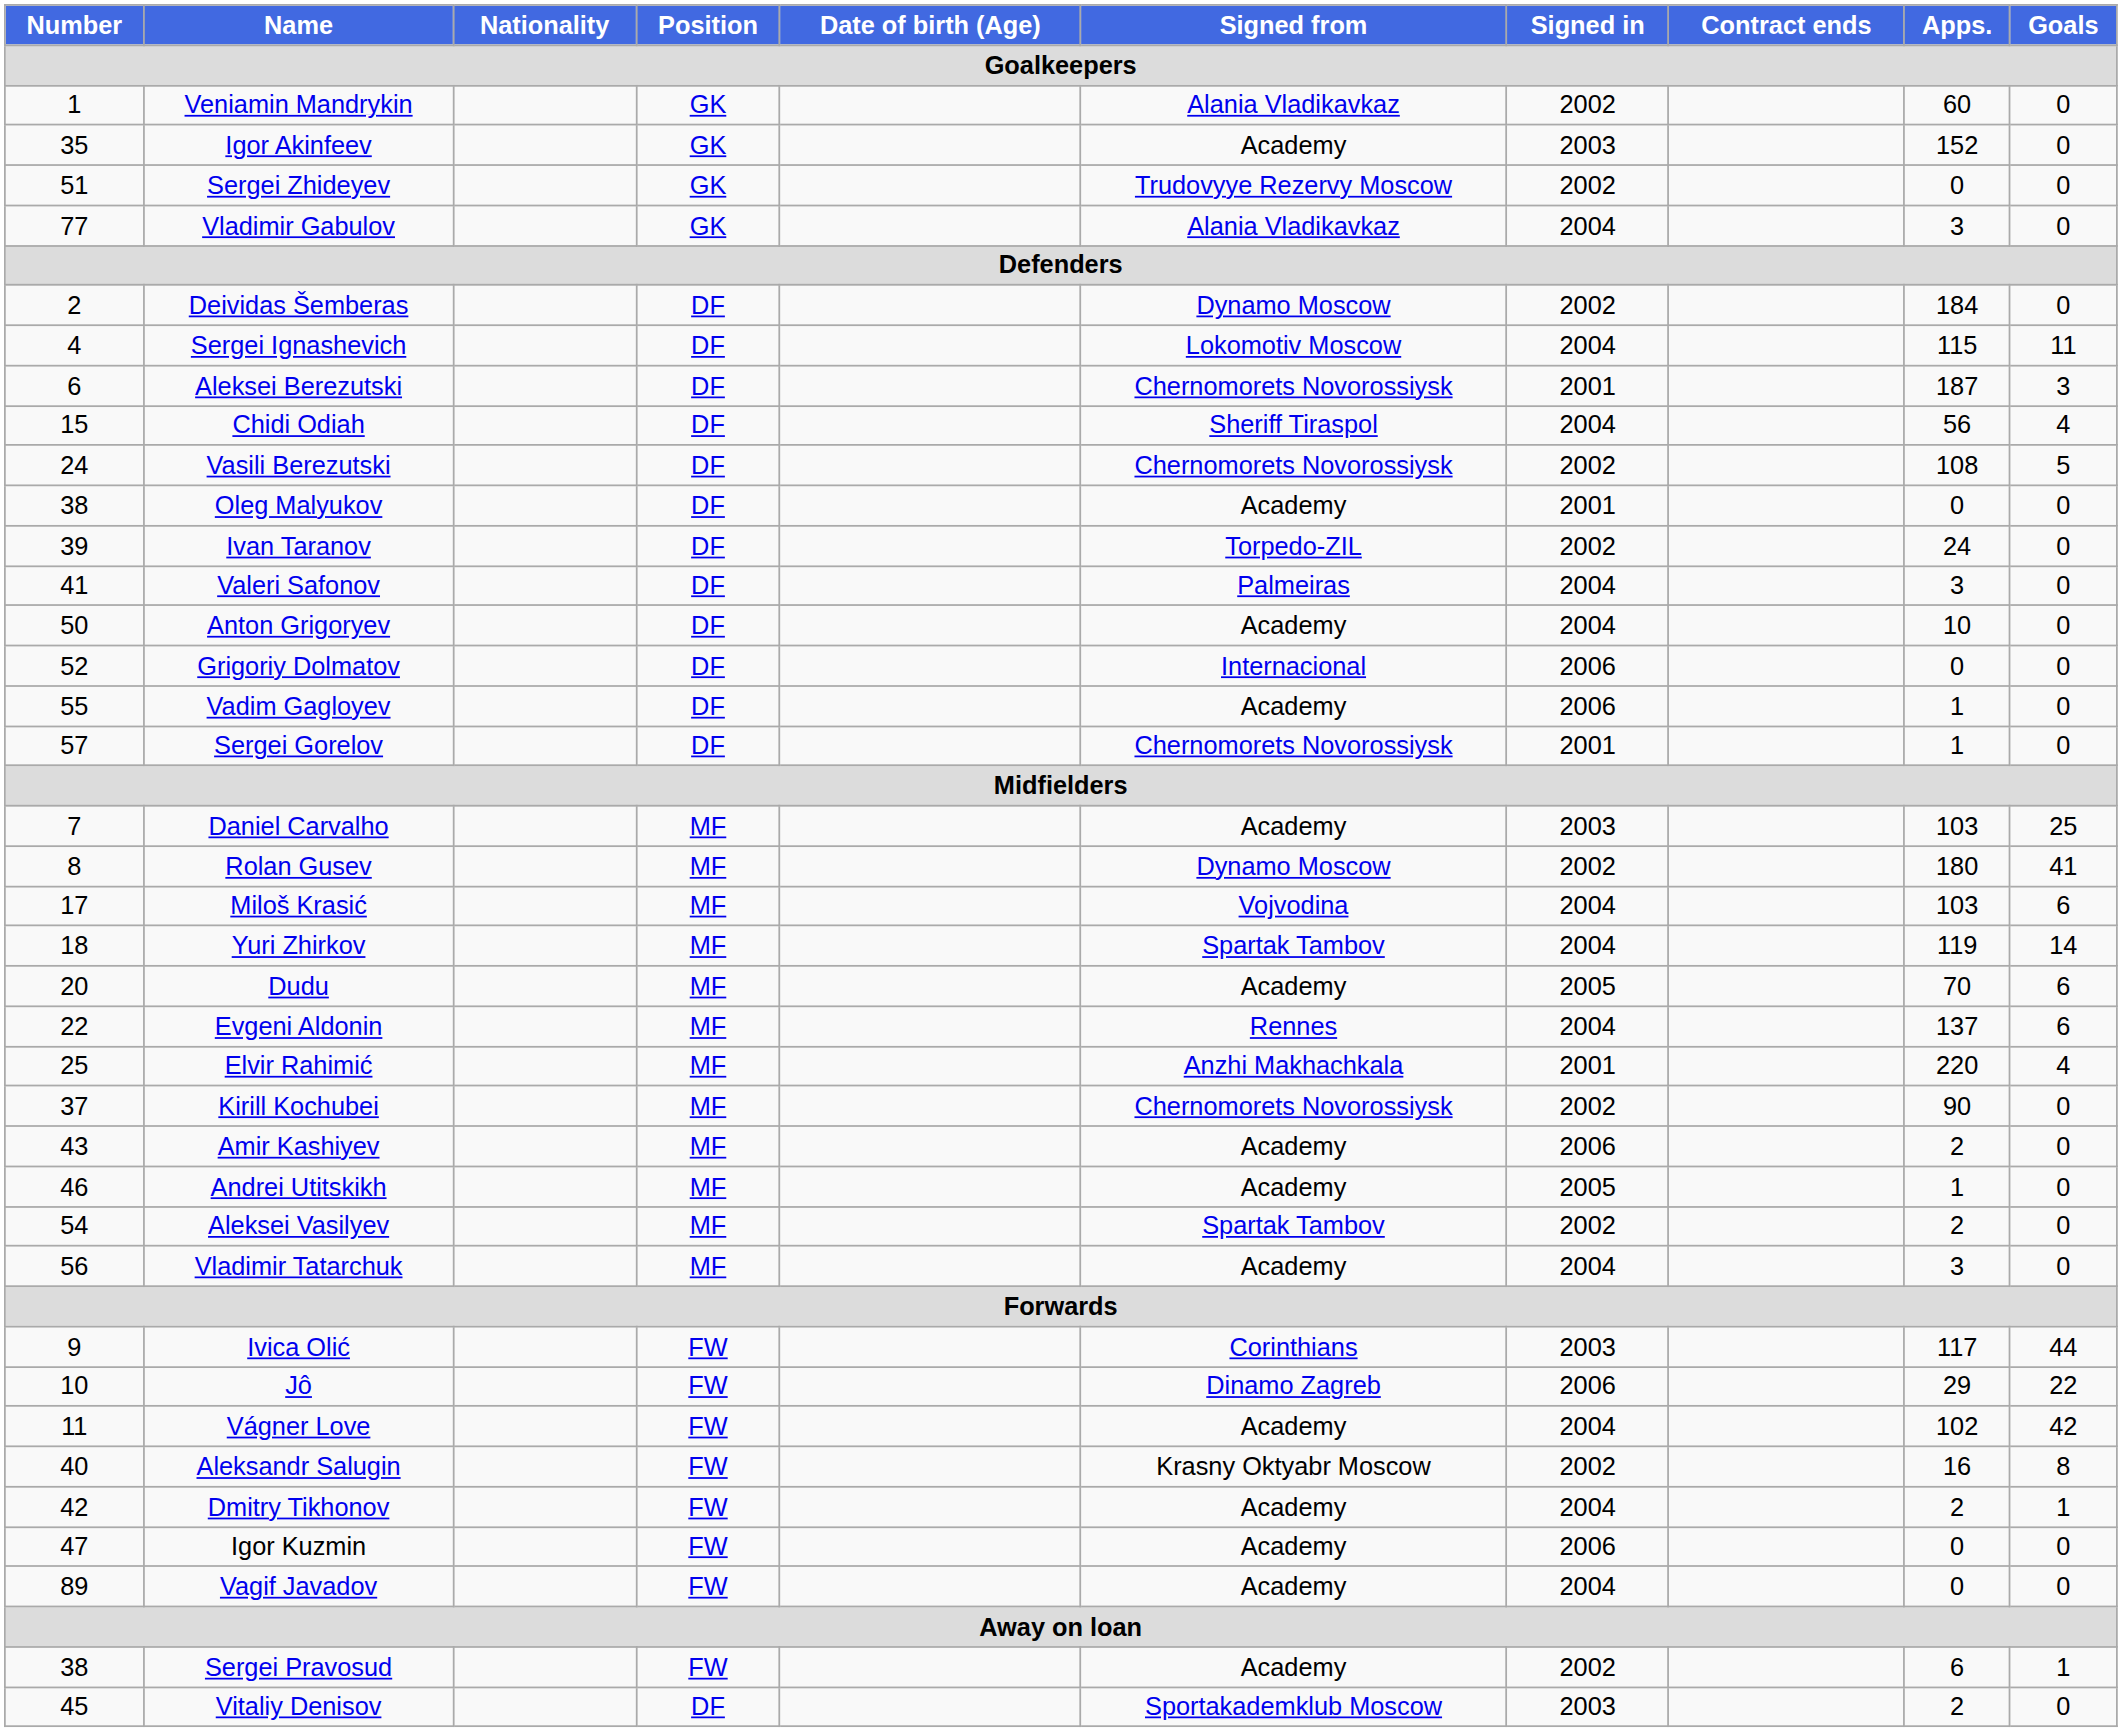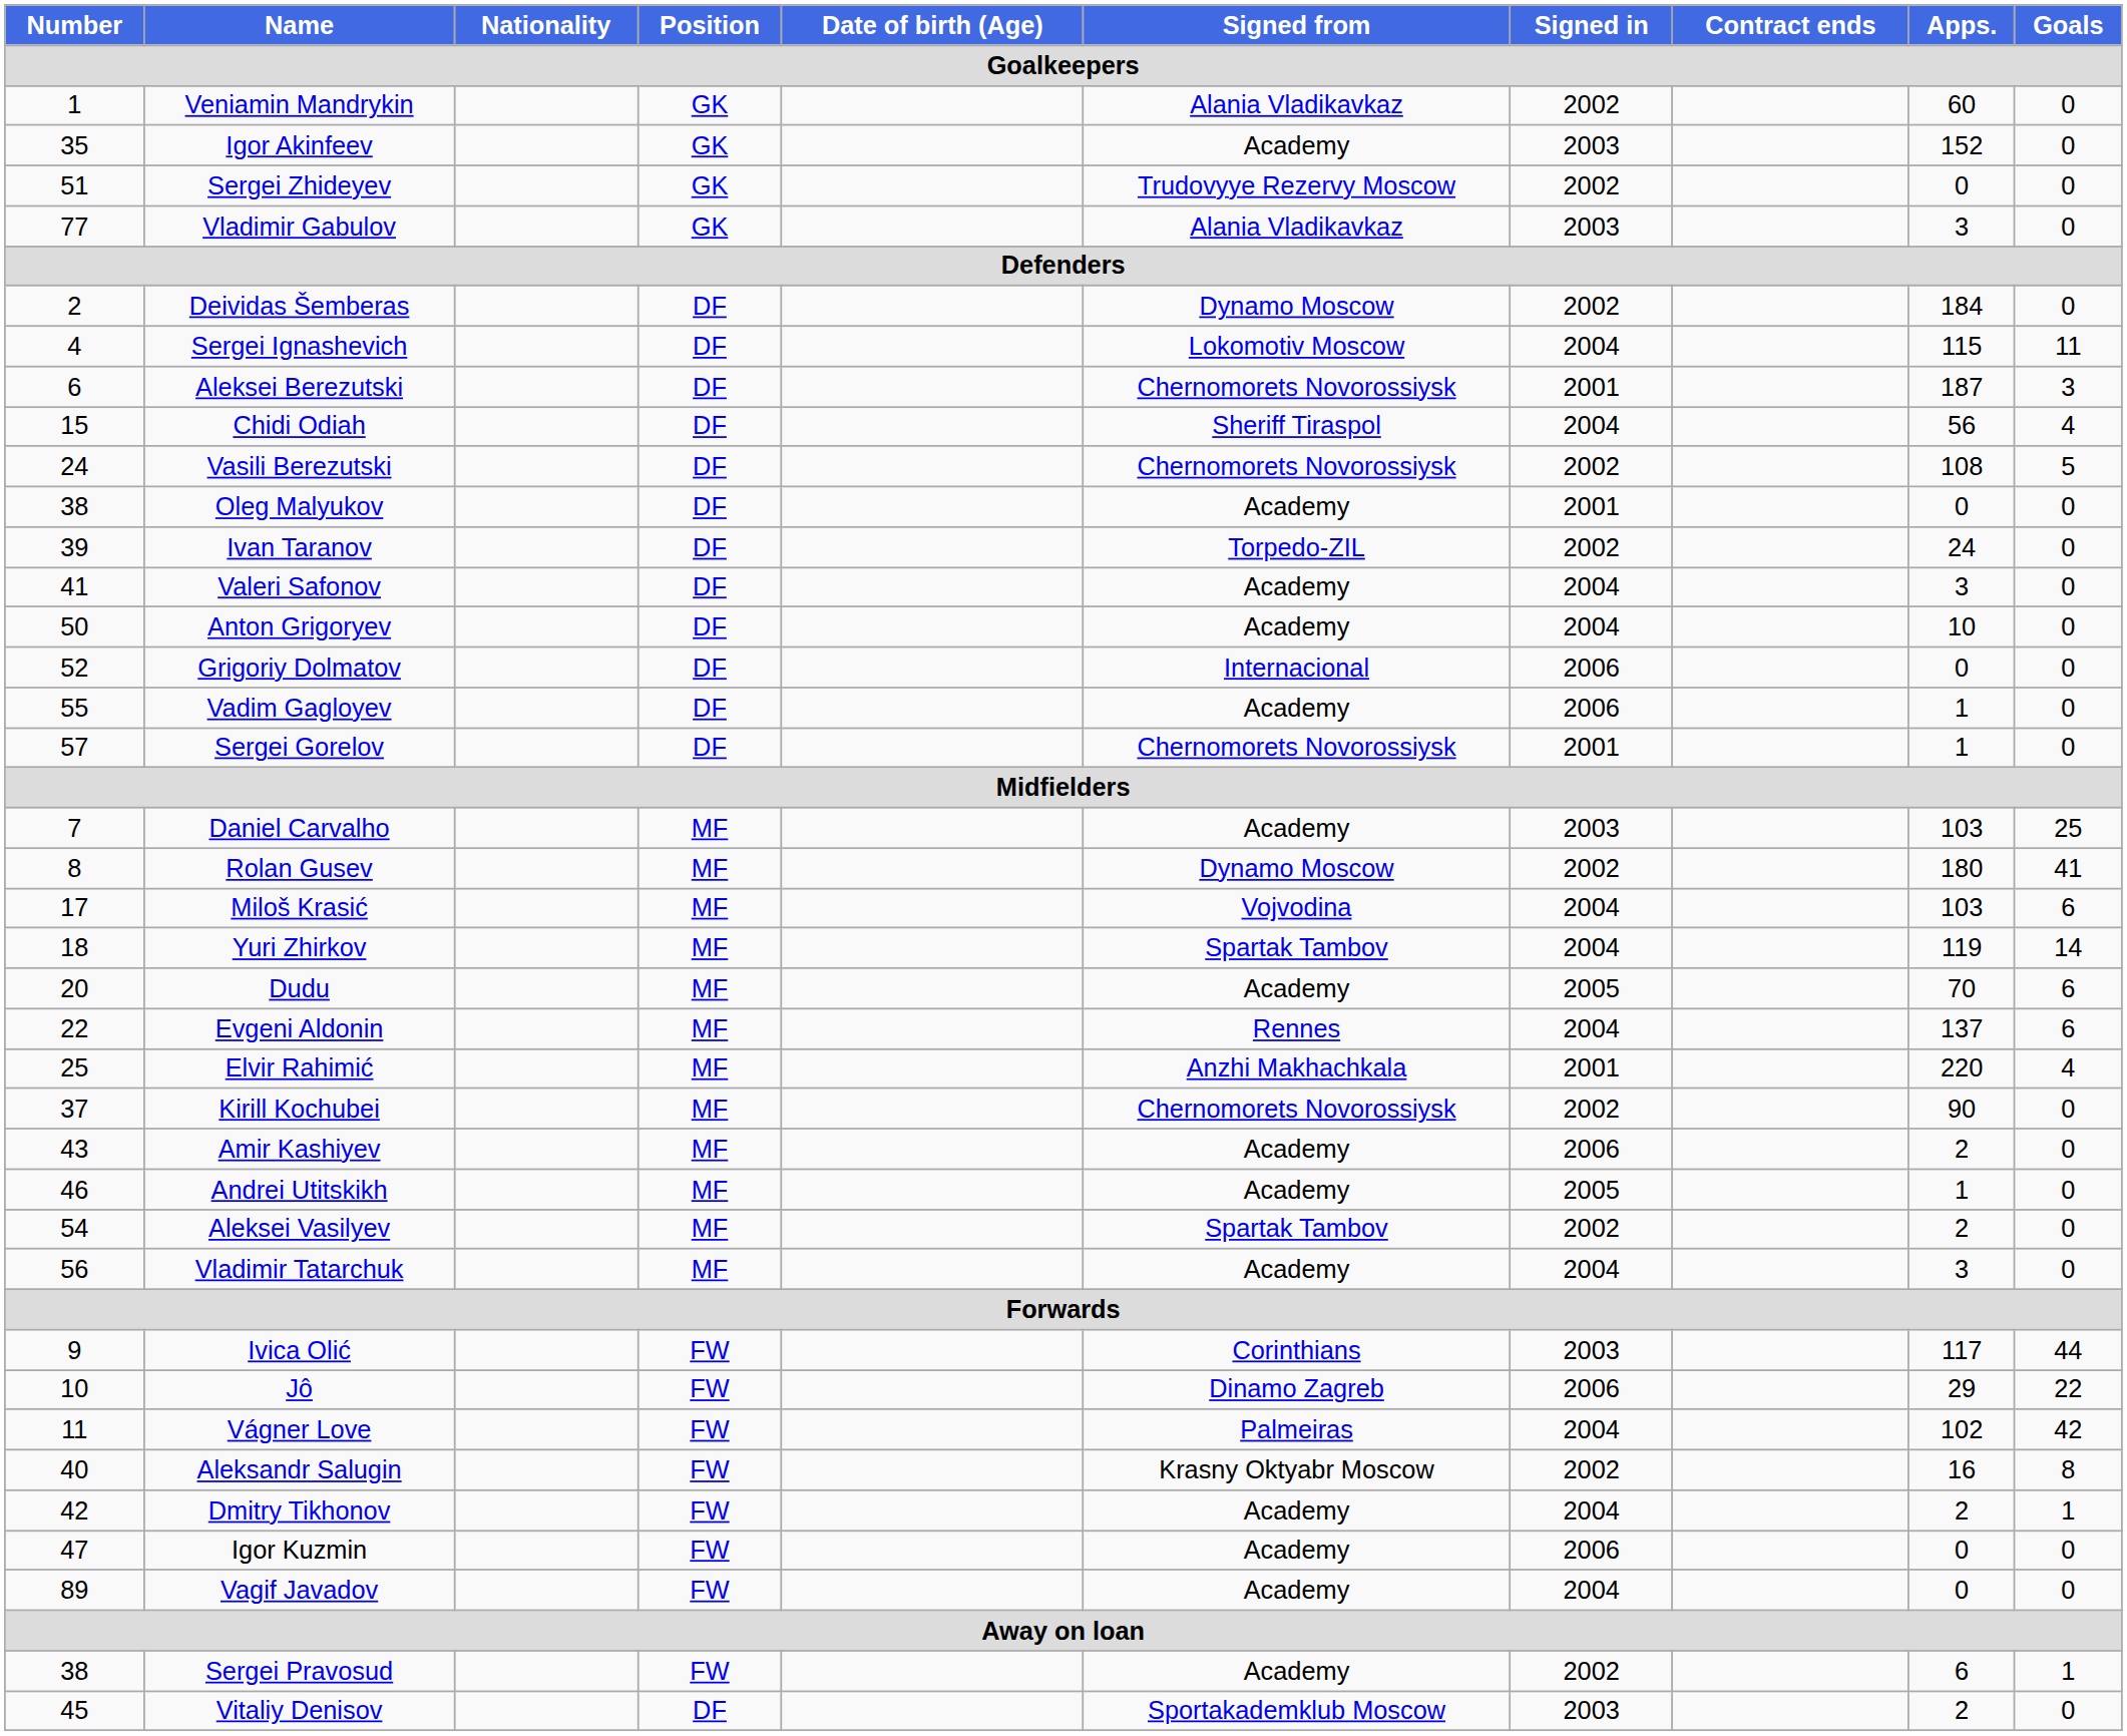 <table class="wikitable"  style="text-align:center; font-size:90%; width:95%;">
 <tr>
 <th style="background:#4169E1; color:white; text-align:center;">Number</th>
 <th style="background:#4169E1; color:white; text-align:center;">Name</th>
 <th style="background:#4169E1; color:white; text-align:center;">Nationality</th>
 <th style="background:#4169E1; color:white; text-align:center;">Position</th>
 <th style="background:#4169E1; color:white; text-align:center;">Date of birth (Age)</th>
 <th style="background:#4169E1; color:white; text-align:center;">Signed from</th>
 <th style="background:#4169E1; color:white; text-align:center;">Signed in</th>
 <th style="background:#4169E1; color:white; text-align:center;">Contract ends</th>
 <th style="background:#4169E1; color:white; text-align:center;">Apps.</th>
 <th style="background:#4169E1; color:white; text-align:center;">Goals</th>
 </tr>
 <tr>
 <th colspan="11"  style="background:#dcdcdc; text-align:center;">Goalkeepers</th>
 </tr>
 <tr>
 <td>1</td>
 <td><a href='#'>Veniamin Mandrykin</a></td>
 <td></td>
 <td><a href='#'>GK</a></td>
 <td></td>
 <td><a href='#'>Alania Vladikavkaz</a></td>
 <td>2002</td>
 <td></td>
 <td>60</td>
 <td>0</td>
 </tr>
 <tr>
 <td>35</td>
 <td><a href='#'>Igor Akinfeev</a></td>
 <td></td>
 <td><a href='#'>GK</a></td>
 <td></td>
 <td>Academy</td>
 <td>2003</td>
 <td></td>
 <td>152</td>
 <td>0</td>
 </tr>
 <tr>
 <td>51</td>
 <td><a href='#'>Sergei Zhideyev</a></td>
 <td></td>
 <td><a href='#'>GK</a></td>
 <td></td>
 <td><a href='#'>Trudovyye Rezervy Moscow</a></td>
 <td>2002</td>
 <td></td>
 <td>0</td>
 <td>0</td>
 </tr>
 <tr>
 <td>77</td>
 <td><a href='#'>Vladimir Gabulov</a></td>
 <td></td>
 <td><a href='#'>GK</a></td>
 <td></td>
 <td><a href='#'>Alania Vladikavkaz</a></td>
-<td>2004</td>
+<td>2003</td>
 <td></td>
 <td>3</td>
 <td>0</td>
 </tr>
 <tr>
 <th colspan="11"  style="background:#dcdcdc; text-align:center;">Defenders</th>
 </tr>
 <tr>
 <td>2</td>
 <td><a href='#'>Deividas Šemberas</a></td>
 <td></td>
 <td><a href='#'>DF</a></td>
 <td></td>
 <td><a href='#'>Dynamo Moscow</a></td>
 <td>2002</td>
 <td></td>
 <td>184</td>
 <td>0</td>
 </tr>
 <tr>
 <td>4</td>
 <td><a href='#'>Sergei Ignashevich</a></td>
 <td></td>
 <td><a href='#'>DF</a></td>
 <td></td>
 <td><a href='#'>Lokomotiv Moscow</a></td>
 <td>2004</td>
 <td></td>
 <td>115</td>
 <td>11</td>
 </tr>
 <tr>
 <td>6</td>
 <td><a href='#'>Aleksei Berezutski</a></td>
 <td></td>
 <td><a href='#'>DF</a></td>
 <td></td>
 <td><a href='#'>Chernomorets Novorossiysk</a></td>
 <td>2001</td>
 <td></td>
 <td>187</td>
 <td>3</td>
 </tr>
 <tr>
 <td>15</td>
 <td><a href='#'>Chidi Odiah</a></td>
 <td></td>
 <td><a href='#'>DF</a></td>
 <td></td>
 <td><a href='#'>Sheriff Tiraspol</a></td>
 <td>2004</td>
 <td></td>
 <td>56</td>
 <td>4</td>
 </tr>
 <tr>
 <td>24</td>
 <td><a href='#'>Vasili Berezutski</a></td>
 <td></td>
 <td><a href='#'>DF</a></td>
 <td></td>
 <td><a href='#'>Chernomorets Novorossiysk</a></td>
 <td>2002</td>
 <td></td>
 <td>108</td>
 <td>5</td>
 </tr>
 <tr>
 <td>38</td>
 <td><a href='#'>Oleg Malyukov</a></td>
 <td></td>
 <td><a href='#'>DF</a></td>
 <td></td>
 <td>Academy</td>
 <td>2001</td>
 <td></td>
 <td>0</td>
 <td>0</td>
 </tr>
 <tr>
 <td>39</td>
 <td><a href='#'>Ivan Taranov</a></td>
 <td></td>
 <td><a href='#'>DF</a></td>
 <td></td>
 <td><a href='#'>Torpedo-ZIL</a></td>
 <td>2002</td>
 <td></td>
 <td>24</td>
 <td>0</td>
 </tr>
 <tr>
 <td>41</td>
 <td><a href='#'>Valeri Safonov</a></td>
 <td></td>
 <td><a href='#'>DF</a></td>
 <td></td>
-<td><a href='#'>Palmeiras</a></td>
+<td>Academy</td>
 <td>2004</td>
 <td></td>
 <td>3</td>
 <td>0</td>
 </tr>
 <tr>
 <td>50</td>
 <td><a href='#'>Anton Grigoryev</a></td>
 <td></td>
 <td><a href='#'>DF</a></td>
 <td></td>
 <td>Academy</td>
 <td>2004</td>
 <td></td>
 <td>10</td>
 <td>0</td>
 </tr>
 <tr>
 <td>52</td>
 <td><a href='#'>Grigoriy Dolmatov</a></td>
 <td></td>
 <td><a href='#'>DF</a></td>
 <td></td>
 <td><a href='#'>Internacional</a></td>
 <td>2006</td>
 <td></td>
 <td>0</td>
 <td>0</td>
 </tr>
 <tr>
 <td>55</td>
 <td><a href='#'>Vadim Gagloyev</a></td>
 <td></td>
 <td><a href='#'>DF</a></td>
 <td></td>
 <td>Academy</td>
 <td>2006</td>
 <td></td>
 <td>1</td>
 <td>0</td>
 </tr>
 <tr>
 <td>57</td>
 <td><a href='#'>Sergei Gorelov</a></td>
 <td></td>
 <td><a href='#'>DF</a></td>
 <td></td>
 <td><a href='#'>Chernomorets Novorossiysk</a></td>
 <td>2001</td>
 <td></td>
 <td>1</td>
 <td>0</td>
 </tr>
 <tr>
 <th colspan="11"  style="background:#dcdcdc; text-align:center;">Midfielders</th>
 </tr>
 <tr>
 <td>7</td>
 <td><a href='#'>Daniel Carvalho</a></td>
 <td></td>
 <td><a href='#'>MF</a></td>
 <td></td>
 <td>Academy</td>
 <td>2003</td>
 <td></td>
 <td>103</td>
 <td>25</td>
 </tr>
 <tr>
 <td>8</td>
 <td><a href='#'>Rolan Gusev</a></td>
 <td></td>
 <td><a href='#'>MF</a></td>
 <td></td>
 <td><a href='#'>Dynamo Moscow</a></td>
 <td>2002</td>
 <td></td>
 <td>180</td>
 <td>41</td>
 </tr>
 <tr>
 <td>17</td>
 <td><a href='#'>Miloš Krasić</a></td>
 <td></td>
 <td><a href='#'>MF</a></td>
 <td></td>
 <td><a href='#'>Vojvodina</a></td>
 <td>2004</td>
 <td></td>
 <td>103</td>
 <td>6</td>
 </tr>
 <tr>
 <td>18</td>
 <td><a href='#'>Yuri Zhirkov</a></td>
 <td></td>
 <td><a href='#'>MF</a></td>
 <td></td>
 <td><a href='#'>Spartak Tambov</a></td>
 <td>2004</td>
 <td></td>
 <td>119</td>
 <td>14</td>
 </tr>
 <tr>
 <td>20</td>
 <td><a href='#'>Dudu</a></td>
 <td></td>
 <td><a href='#'>MF</a></td>
 <td></td>
 <td>Academy</td>
 <td>2005</td>
 <td></td>
 <td>70</td>
 <td>6</td>
 </tr>
 <tr>
 <td>22</td>
 <td><a href='#'>Evgeni Aldonin</a></td>
 <td></td>
 <td><a href='#'>MF</a></td>
 <td></td>
 <td><a href='#'>Rennes</a></td>
 <td>2004</td>
 <td></td>
 <td>137</td>
 <td>6</td>
 </tr>
 <tr>
 <td>25</td>
 <td><a href='#'>Elvir Rahimić</a></td>
 <td></td>
 <td><a href='#'>MF</a></td>
 <td></td>
 <td><a href='#'>Anzhi Makhachkala</a></td>
 <td>2001</td>
 <td></td>
 <td>220</td>
 <td>4</td>
 </tr>
 <tr>
 <td>37</td>
 <td><a href='#'>Kirill Kochubei</a></td>
 <td></td>
 <td><a href='#'>MF</a></td>
 <td></td>
 <td><a href='#'>Chernomorets Novorossiysk</a></td>
 <td>2002</td>
 <td></td>
 <td>90</td>
 <td>0</td>
 </tr>
 <tr>
 <td>43</td>
 <td><a href='#'>Amir Kashiyev</a></td>
 <td></td>
 <td><a href='#'>MF</a></td>
 <td></td>
 <td>Academy</td>
 <td>2006</td>
 <td></td>
 <td>2</td>
 <td>0</td>
 </tr>
 <tr>
 <td>46</td>
 <td><a href='#'>Andrei Utitskikh</a></td>
 <td></td>
 <td><a href='#'>MF</a></td>
 <td></td>
 <td>Academy</td>
 <td>2005</td>
 <td></td>
 <td>1</td>
 <td>0</td>
 </tr>
 <tr>
 <td>54</td>
 <td><a href='#'>Aleksei Vasilyev</a></td>
 <td></td>
 <td><a href='#'>MF</a></td>
 <td></td>
 <td><a href='#'>Spartak Tambov</a></td>
 <td>2002</td>
 <td></td>
 <td>2</td>
 <td>0</td>
 </tr>
 <tr>
 <td>56</td>
 <td><a href='#'>Vladimir Tatarchuk</a></td>
 <td></td>
 <td><a href='#'>MF</a></td>
 <td></td>
 <td>Academy</td>
 <td>2004</td>
 <td></td>
 <td>3</td>
 <td>0</td>
 </tr>
 <tr>
 <th colspan="11"  style="background:#dcdcdc; text-align:center;">Forwards</th>
 </tr>
 <tr>
 <td>9</td>
 <td><a href='#'>Ivica Olić</a></td>
 <td></td>
 <td><a href='#'>FW</a></td>
 <td></td>
 <td><a href='#'>Corinthians</a></td>
 <td>2003</td>
 <td></td>
 <td>117</td>
 <td>44</td>
 </tr>
 <tr>
 <td>10</td>
 <td><a href='#'>Jô</a></td>
 <td></td>
 <td><a href='#'>FW</a></td>
 <td></td>
 <td><a href='#'>Dinamo Zagreb</a></td>
 <td>2006</td>
 <td></td>
 <td>29</td>
 <td>22</td>
 </tr>
 <tr>
 <td>11</td>
 <td><a href='#'>Vágner Love</a></td>
 <td></td>
 <td><a href='#'>FW</a></td>
 <td></td>
-<td>Academy</td>
+<td><a href='#'>Palmeiras</a></td>
 <td>2004</td>
 <td></td>
 <td>102</td>
 <td>42</td>
 </tr>
 <tr>
 <td>40</td>
 <td><a href='#'>Aleksandr Salugin</a></td>
 <td></td>
 <td><a href='#'>FW</a></td>
 <td></td>
 <td>Krasny Oktyabr Moscow</td>
 <td>2002</td>
 <td></td>
 <td>16</td>
 <td>8</td>
 </tr>
 <tr>
 <td>42</td>
 <td><a href='#'>Dmitry Tikhonov</a></td>
 <td></td>
 <td><a href='#'>FW</a></td>
 <td></td>
 <td>Academy</td>
 <td>2004</td>
 <td></td>
 <td>2</td>
 <td>1</td>
 </tr>
 <tr>
 <td>47</td>
 <td>Igor Kuzmin</td>
 <td></td>
 <td><a href='#'>FW</a></td>
 <td></td>
 <td>Academy</td>
 <td>2006</td>
 <td></td>
 <td>0</td>
 <td>0</td>
 </tr>
 <tr>
 <td>89</td>
 <td><a href='#'>Vagif Javadov</a></td>
 <td></td>
 <td><a href='#'>FW</a></td>
 <td></td>
 <td>Academy</td>
 <td>2004</td>
 <td></td>
 <td>0</td>
 <td>0</td>
 </tr>
 <tr>
 <th colspan="11"  style="background:#dcdcdc; text-align:center;">Away on loan</th>
 </tr>
 <tr>
 <td>38</td>
 <td><a href='#'>Sergei Pravosud</a></td>
 <td></td>
 <td><a href='#'>FW</a></td>
 <td></td>
 <td>Academy</td>
 <td>2002</td>
 <td></td>
 <td>6</td>
 <td>1</td>
 </tr>
 <tr>
 <td>45</td>
 <td><a href='#'>Vitaliy Denisov</a></td>
 <td></td>
 <td><a href='#'>DF</a></td>
 <td></td>
 <td><a href='#'>Sportakademklub Moscow</a></td>
 <td>2003</td>
 <td></td>
 <td>2</td>
 <td>0</td>
 </tr>
 </table>
